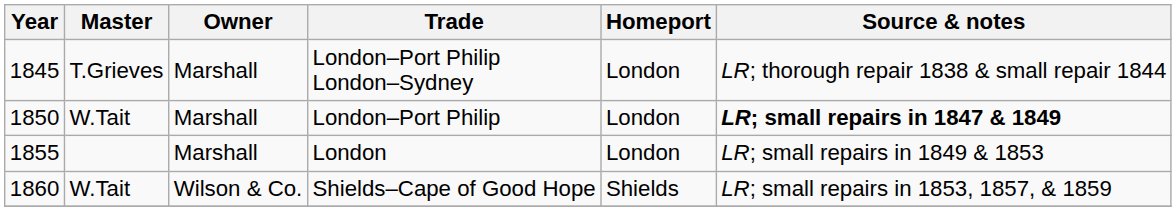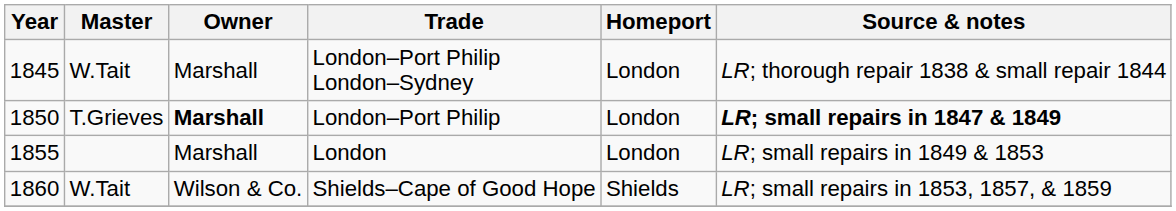 <table class="wikitable">
 <tr>
 <th>Year</th>
 <th>Master</th>
 <th>Owner</th>
 <th>Trade</th>
 <th>Homeport</th>
 <th>Source & notes</th>
 </tr>
 <tr>
 <td>1845</td>
-<td>T.Grieves</td>
+<td>W.Tait</td>
 <td>Marshall</td>
 <td>London–Port Philip<br>London–Sydney</td>
 <td>London</td>
 <td><em>LR</em>; thorough repair 1838 & small repair 1844</td>
 </tr>
 <tr>
 <td>1850</td>
-<td>W.Tait</td>
-<td>Marshall</td>
+<td>T.Grieves</td>
+<td><strong>Marshall</strong></td>
 <td>London–Port Philip</td>
 <td>London</td>
 <td><strong><em>LR</em>; small repairs in 1847 & 1849</strong></td>
 </tr>
 <tr>
 <td>1855</td>
 <td></td>
 <td>Marshall</td>
 <td>London</td>
 <td>London</td>
 <td><em>LR</em>; small repairs in 1849 & 1853</td>
 </tr>
 <tr>
 <td>1860</td>
 <td>W.Tait</td>
 <td>Wilson & Co.</td>
 <td>Shields–Cape of Good Hope</td>
 <td>Shields</td>
 <td><em>LR</em>; small repairs in 1853, 1857, & 1859</td>
 </tr>
 <tr>
 </tr>
 </table>
